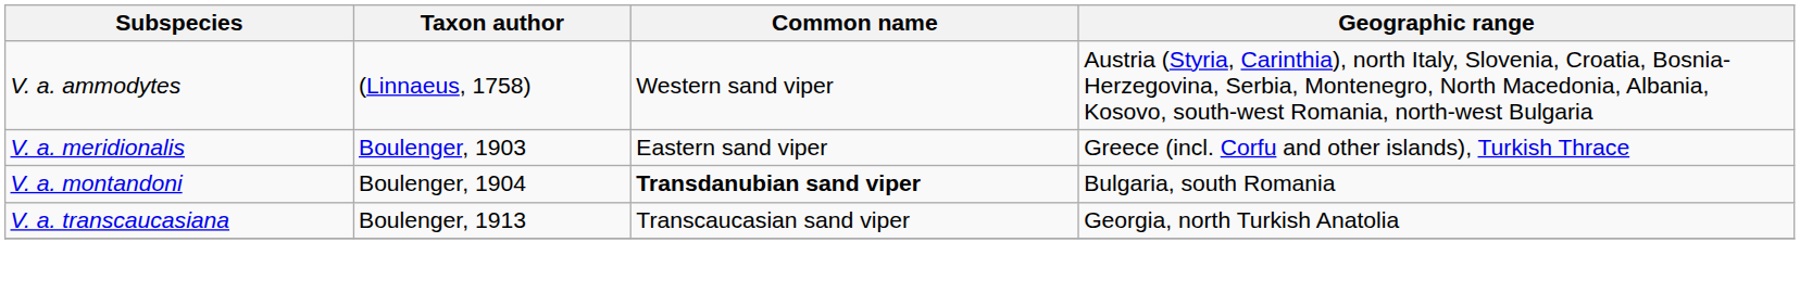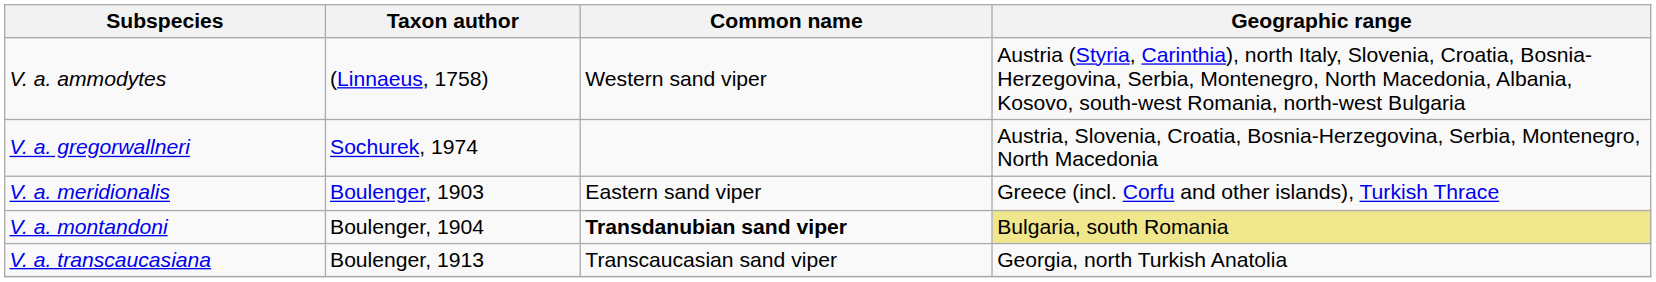 <table class="wikitable">
 <tr>
 <th>Subspecies</th>
 <th>Taxon author</th>
 <th>Common name</th>
 <th>Geographic range</th>
 </tr>
 <tr>
 <td><em>V. a. ammodytes</em></td>
 <td>(<a href='#'>Linnaeus</a>, 1758)</td>
 <td>Western sand viper</td>
 <td style="width:40%">Austria (<a href='#'>Styria</a>, <a href='#'>Carinthia</a>), north Italy, Slovenia, Croatia, Bosnia-Herzegovina, Serbia, Montenegro, North Macedonia, Albania, Kosovo, south-west Romania, north-west Bulgaria</td>
 </tr>
 <tr>
+<td><em><a href='#'>V. a. gregorwallneri</a></em></td>
+<td><a href='#'>Sochurek</a>, 1974</td>
+<td></td>
+<td>Austria, Slovenia, Croatia, Bosnia-Herzegovina, Serbia, Montenegro, North Macedonia</td>
+</tr>
+<tr>
 <td><em><a href='#'>V. a. meridionalis</a></em></td>
 <td><a href='#'>Boulenger</a>, 1903</td>
 <td>Eastern sand viper</td>
 <td>Greece (incl. <a href='#'>Corfu</a> and other islands), <a href='#'>Turkish Thrace</a></td>
 </tr>
 <tr>
 <td><em><a href='#'>V. a. montandoni</a></em></td>
 <td>Boulenger, 1904</td>
 <td><strong>Transdanubian sand viper</strong></td>
-<td>Bulgaria, south Romania</td>
+<td style="background: khaki;">Bulgaria, south Romania</td>
 </tr>
 <tr>
 <td><em><a href='#'>V. a. transcaucasiana</a></em></td>
 <td>Boulenger, 1913</td>
 <td>Transcaucasian sand viper</td>
 <td>Georgia, north Turkish Anatolia</td>
 </tr>
 <tr>
 </tr>
 </table>
